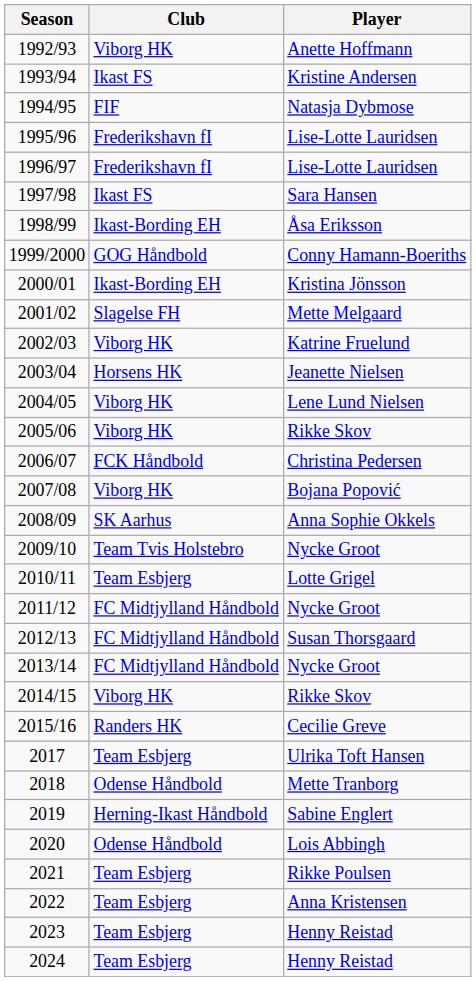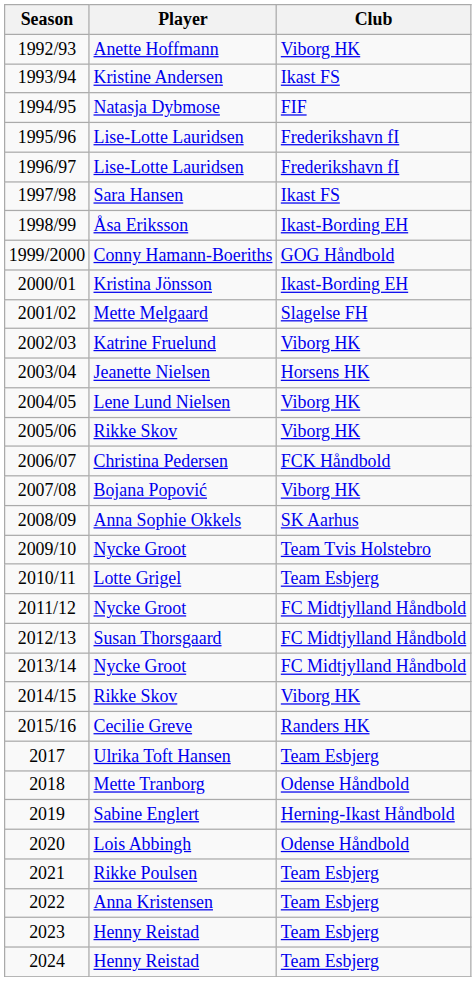 <table class="wikitable" style="font-size: 90%">
 <tr>
 <th>Season</th>
+<th>Player</th>
 <th>Club</th>
-<th>Player</th>
 </tr>
 <tr>
 <td align=center>1992/93</td>
+<td> <a href='#'>Anette Hoffmann</a></td>
 <td><a href='#'>Viborg HK</a></td>
-<td> <a href='#'>Anette Hoffmann</a></td>
 </tr>
 <tr>
 <td align=center>1993/94</td>
+<td> <a href='#'>Kristine Andersen</a></td>
 <td><a href='#'>Ikast FS</a></td>
-<td> <a href='#'>Kristine Andersen</a></td>
 </tr>
 <tr>
 <td align=center>1994/95</td>
+<td> <a href='#'>Natasja Dybmose</a></td>
 <td><a href='#'>FIF</a></td>
-<td> <a href='#'>Natasja Dybmose</a></td>
 </tr>
 <tr>
 <td align=center>1995/96</td>
+<td> <a href='#'>Lise-Lotte Lauridsen</a></td>
 <td><a href='#'>Frederikshavn fI</a></td>
-<td> <a href='#'>Lise-Lotte Lauridsen</a></td>
 </tr>
 <tr>
 <td align=center>1996/97</td>
+<td> <a href='#'>Lise-Lotte Lauridsen</a></td>
 <td><a href='#'>Frederikshavn fI</a></td>
-<td> <a href='#'>Lise-Lotte Lauridsen</a></td>
 </tr>
 <tr>
 <td align=center>1997/98</td>
+<td> <a href='#'>Sara Hansen</a></td>
 <td><a href='#'>Ikast FS</a></td>
-<td> <a href='#'>Sara Hansen</a></td>
 </tr>
 <tr>
 <td align=center>1998/99</td>
+<td> <a href='#'>Åsa Eriksson</a></td>
 <td><a href='#'>Ikast-Bording EH</a></td>
-<td> <a href='#'>Åsa Eriksson</a></td>
 </tr>
 <tr>
 <td align=center>1999/2000</td>
+<td> <a href='#'>Conny Hamann-Boeriths</a></td>
 <td><a href='#'>GOG Håndbold</a></td>
-<td> <a href='#'>Conny Hamann-Boeriths</a></td>
 </tr>
 <tr>
 <td align=center>2000/01</td>
+<td> <a href='#'>Kristina Jönsson</a></td>
 <td><a href='#'>Ikast-Bording EH</a></td>
-<td> <a href='#'>Kristina Jönsson</a></td>
 </tr>
 <tr>
 <td align=center>2001/02</td>
+<td> <a href='#'>Mette Melgaard</a></td>
 <td><a href='#'>Slagelse FH</a></td>
-<td> <a href='#'>Mette Melgaard</a></td>
 </tr>
 <tr>
 <td align=center>2002/03</td>
+<td> <a href='#'>Katrine Fruelund</a></td>
 <td><a href='#'>Viborg HK</a></td>
-<td> <a href='#'>Katrine Fruelund</a></td>
 </tr>
 <tr>
 <td align=center>2003/04</td>
+<td> <a href='#'>Jeanette Nielsen</a></td>
 <td><a href='#'>Horsens HK</a></td>
-<td> <a href='#'>Jeanette Nielsen</a></td>
 </tr>
 <tr>
 <td align=center>2004/05</td>
+<td> <a href='#'>Lene Lund Nielsen</a></td>
 <td><a href='#'>Viborg HK</a></td>
-<td> <a href='#'>Lene Lund Nielsen</a></td>
 </tr>
 <tr>
 <td align=center>2005/06</td>
+<td> <a href='#'>Rikke Skov</a></td>
 <td><a href='#'>Viborg HK</a></td>
-<td> <a href='#'>Rikke Skov</a></td>
 </tr>
 <tr>
 <td align=center>2006/07</td>
+<td> <a href='#'>Christina Pedersen</a></td>
 <td><a href='#'>FCK Håndbold</a></td>
-<td> <a href='#'>Christina Pedersen</a></td>
 </tr>
 <tr>
 <td align=center>2007/08</td>
+<td> <a href='#'>Bojana Popović</a></td>
 <td><a href='#'>Viborg HK</a></td>
-<td> <a href='#'>Bojana Popović</a></td>
 </tr>
 <tr>
 <td align=center>2008/09</td>
+<td> <a href='#'>Anna Sophie Okkels</a></td>
 <td><a href='#'>SK Aarhus</a></td>
-<td> <a href='#'>Anna Sophie Okkels</a></td>
 </tr>
 <tr>
 <td align=center>2009/10</td>
+<td> <a href='#'>Nycke Groot</a></td>
 <td><a href='#'>Team Tvis Holstebro</a></td>
-<td> <a href='#'>Nycke Groot</a></td>
 </tr>
 <tr>
 <td align=center>2010/11</td>
+<td> <a href='#'>Lotte Grigel</a></td>
 <td><a href='#'>Team Esbjerg</a></td>
-<td> <a href='#'>Lotte Grigel</a></td>
 </tr>
 <tr>
 <td align=center>2011/12</td>
+<td> <a href='#'>Nycke Groot</a></td>
 <td><a href='#'>FC Midtjylland Håndbold</a></td>
-<td> <a href='#'>Nycke Groot</a></td>
 </tr>
 <tr>
 <td align=center>2012/13</td>
+<td> <a href='#'>Susan Thorsgaard</a></td>
 <td><a href='#'>FC Midtjylland Håndbold</a></td>
-<td> <a href='#'>Susan Thorsgaard</a></td>
 </tr>
 <tr>
 <td align=center>2013/14</td>
+<td> <a href='#'>Nycke Groot</a></td>
 <td><a href='#'>FC Midtjylland Håndbold</a></td>
-<td> <a href='#'>Nycke Groot</a></td>
 </tr>
 <tr>
 <td align=center>2014/15</td>
+<td> <a href='#'>Rikke Skov</a></td>
 <td><a href='#'>Viborg HK</a></td>
-<td> <a href='#'>Rikke Skov</a></td>
 </tr>
 <tr>
 <td align=center>2015/16</td>
+<td> <a href='#'>Cecilie Greve</a></td>
 <td><a href='#'>Randers HK</a></td>
-<td> <a href='#'>Cecilie Greve</a></td>
 </tr>
 <tr>
 <td align=center>2017</td>
+<td> <a href='#'>Ulrika Toft Hansen</a></td>
 <td><a href='#'>Team Esbjerg</a></td>
-<td> <a href='#'>Ulrika Toft Hansen</a></td>
 </tr>
 <tr>
 <td align=center>2018</td>
+<td> <a href='#'>Mette Tranborg</a></td>
 <td><a href='#'>Odense Håndbold</a></td>
-<td> <a href='#'>Mette Tranborg</a></td>
 </tr>
 <tr>
 <td align=center>2019</td>
+<td> <a href='#'>Sabine Englert</a></td>
 <td><a href='#'>Herning-Ikast Håndbold</a></td>
-<td> <a href='#'>Sabine Englert</a></td>
 </tr>
 <tr>
 <td align=center>2020</td>
+<td> <a href='#'>Lois Abbingh</a></td>
 <td><a href='#'>Odense Håndbold</a></td>
-<td> <a href='#'>Lois Abbingh</a></td>
 </tr>
 <tr>
 <td align=center>2021</td>
+<td> <a href='#'>Rikke Poulsen</a></td>
 <td><a href='#'>Team Esbjerg</a></td>
-<td> <a href='#'>Rikke Poulsen</a></td>
 </tr>
 <tr>
 <td align=center>2022</td>
+<td> <a href='#'>Anna Kristensen</a></td>
 <td><a href='#'>Team Esbjerg</a></td>
-<td> <a href='#'>Anna Kristensen</a></td>
 </tr>
 <tr>
 <td align=center>2023</td>
+<td> <a href='#'>Henny Reistad</a></td>
 <td><a href='#'>Team Esbjerg</a></td>
-<td> <a href='#'>Henny Reistad</a></td>
 </tr>
 <tr>
 <td align=center>2024</td>
+<td> <a href='#'>Henny Reistad</a></td>
 <td><a href='#'>Team Esbjerg</a></td>
-<td> <a href='#'>Henny Reistad</a></td>
 </tr>
 </table>
